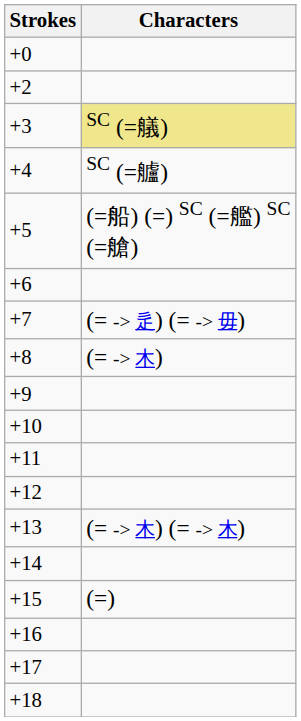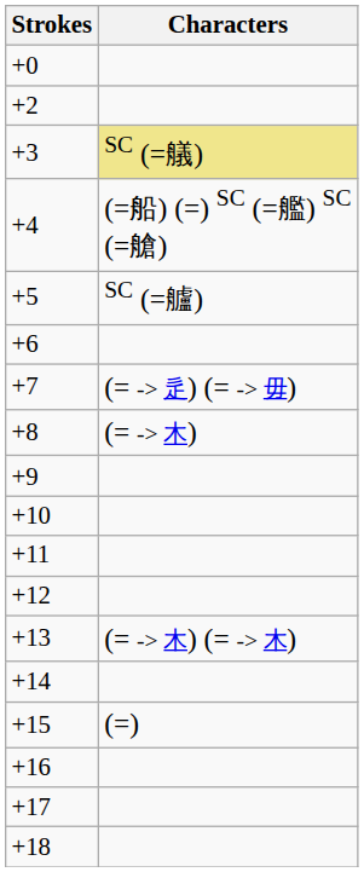 <table class="wikitable">
 <tr>
 <th>Strokes</th>
 <th>Characters</th>
 </tr>
 <tr>
 <td>+0</td>
 <td style="font-size: large;"></td>
 </tr>
 <tr>
 <td>+2</td>
 <td style="font-size: large;"> </td>
 </tr>
 <tr>
 <td>+3</td>
 <td style="background: khaki; font-size: large;">  <sup>SC</sup> (=艤)    </td>
 </tr>
 <tr>
 <td>+4</td>
-<td style="font-size: large;">         <sup>SC</sup> (=艫)    </td>
+<td style="font-size: large;">     (=船)      (=)  <sup>SC</sup> (=艦) <sup>SC</sup><br>(=艙)  </td>
 </tr>
 <tr>
 <td>+5</td>
-<td style="font-size: large;">     (=船)      (=)  <sup>SC</sup> (=艦) <sup>SC</sup><br>(=艙)  </td>
+<td style="font-size: large;">         <sup>SC</sup> (=艫)    </td>
 </tr>
 <tr>
 <td>+6</td>
 <td style="font-size: large;">        </td>
 </tr>
 <tr>
 <td>+7</td>
 <td style="font-size: large;">  (= <small>-> <a href='#'>辵</a></small>)        (= <small>-> <a href='#'>毋</a></small>)   </td>
 </tr>
 <tr>
 <td>+8</td>
 <td style="font-size: large;">      (= <small>-> <a href='#'>木</a></small>)      </td>
 </tr>
 <tr>
 <td>+9</td>
 <td style="font-size: large;">         </td>
 </tr>
 <tr>
 <td>+10</td>
 <td style="font-size: large;">       </td>
 </tr>
 <tr>
 <td>+11</td>
 <td style="font-size: large;">          </td>
 </tr>
 <tr>
 <td>+12</td>
 <td style="font-size: large;">     </td>
 </tr>
 <tr>
 <td>+13</td>
 <td style="font-size: large;">  (= <small>-> <a href='#'>木</a></small>)  (= <small>-> <a href='#'>木</a></small>)  </td>
 </tr>
 <tr>
 <td>+14</td>
 <td style="font-size: large;">    </td>
 </tr>
 <tr>
 <td>+15</td>
 <td style="font-size: large;"> (=)</td>
 </tr>
 <tr>
 <td>+16</td>
 <td style="font-size: large;"></td>
 </tr>
 <tr>
 <td>+17</td>
 <td style="font-size: large;"></td>
 </tr>
 <tr>
 <td>+18</td>
 <td style="font-size: large;"></td>
 </tr>
 </table>
